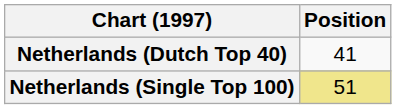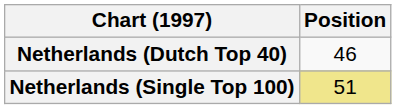 <table class="wikitable sortable plainrowheaders" style="text-align:center">
 <tr>
 <th scope="col">Chart (1997)</th>
 <th scope="col">Position</th>
 </tr>
 <tr>
 <th scope="row">Netherlands (Dutch Top 40)</th>
-<td>41</td>
+<td>46</td>
 </tr>
 <tr>
 <th scope="row">Netherlands (Single Top 100)</th>
 <td style="background: khaki;">51</td>
 </tr>
 </table>
